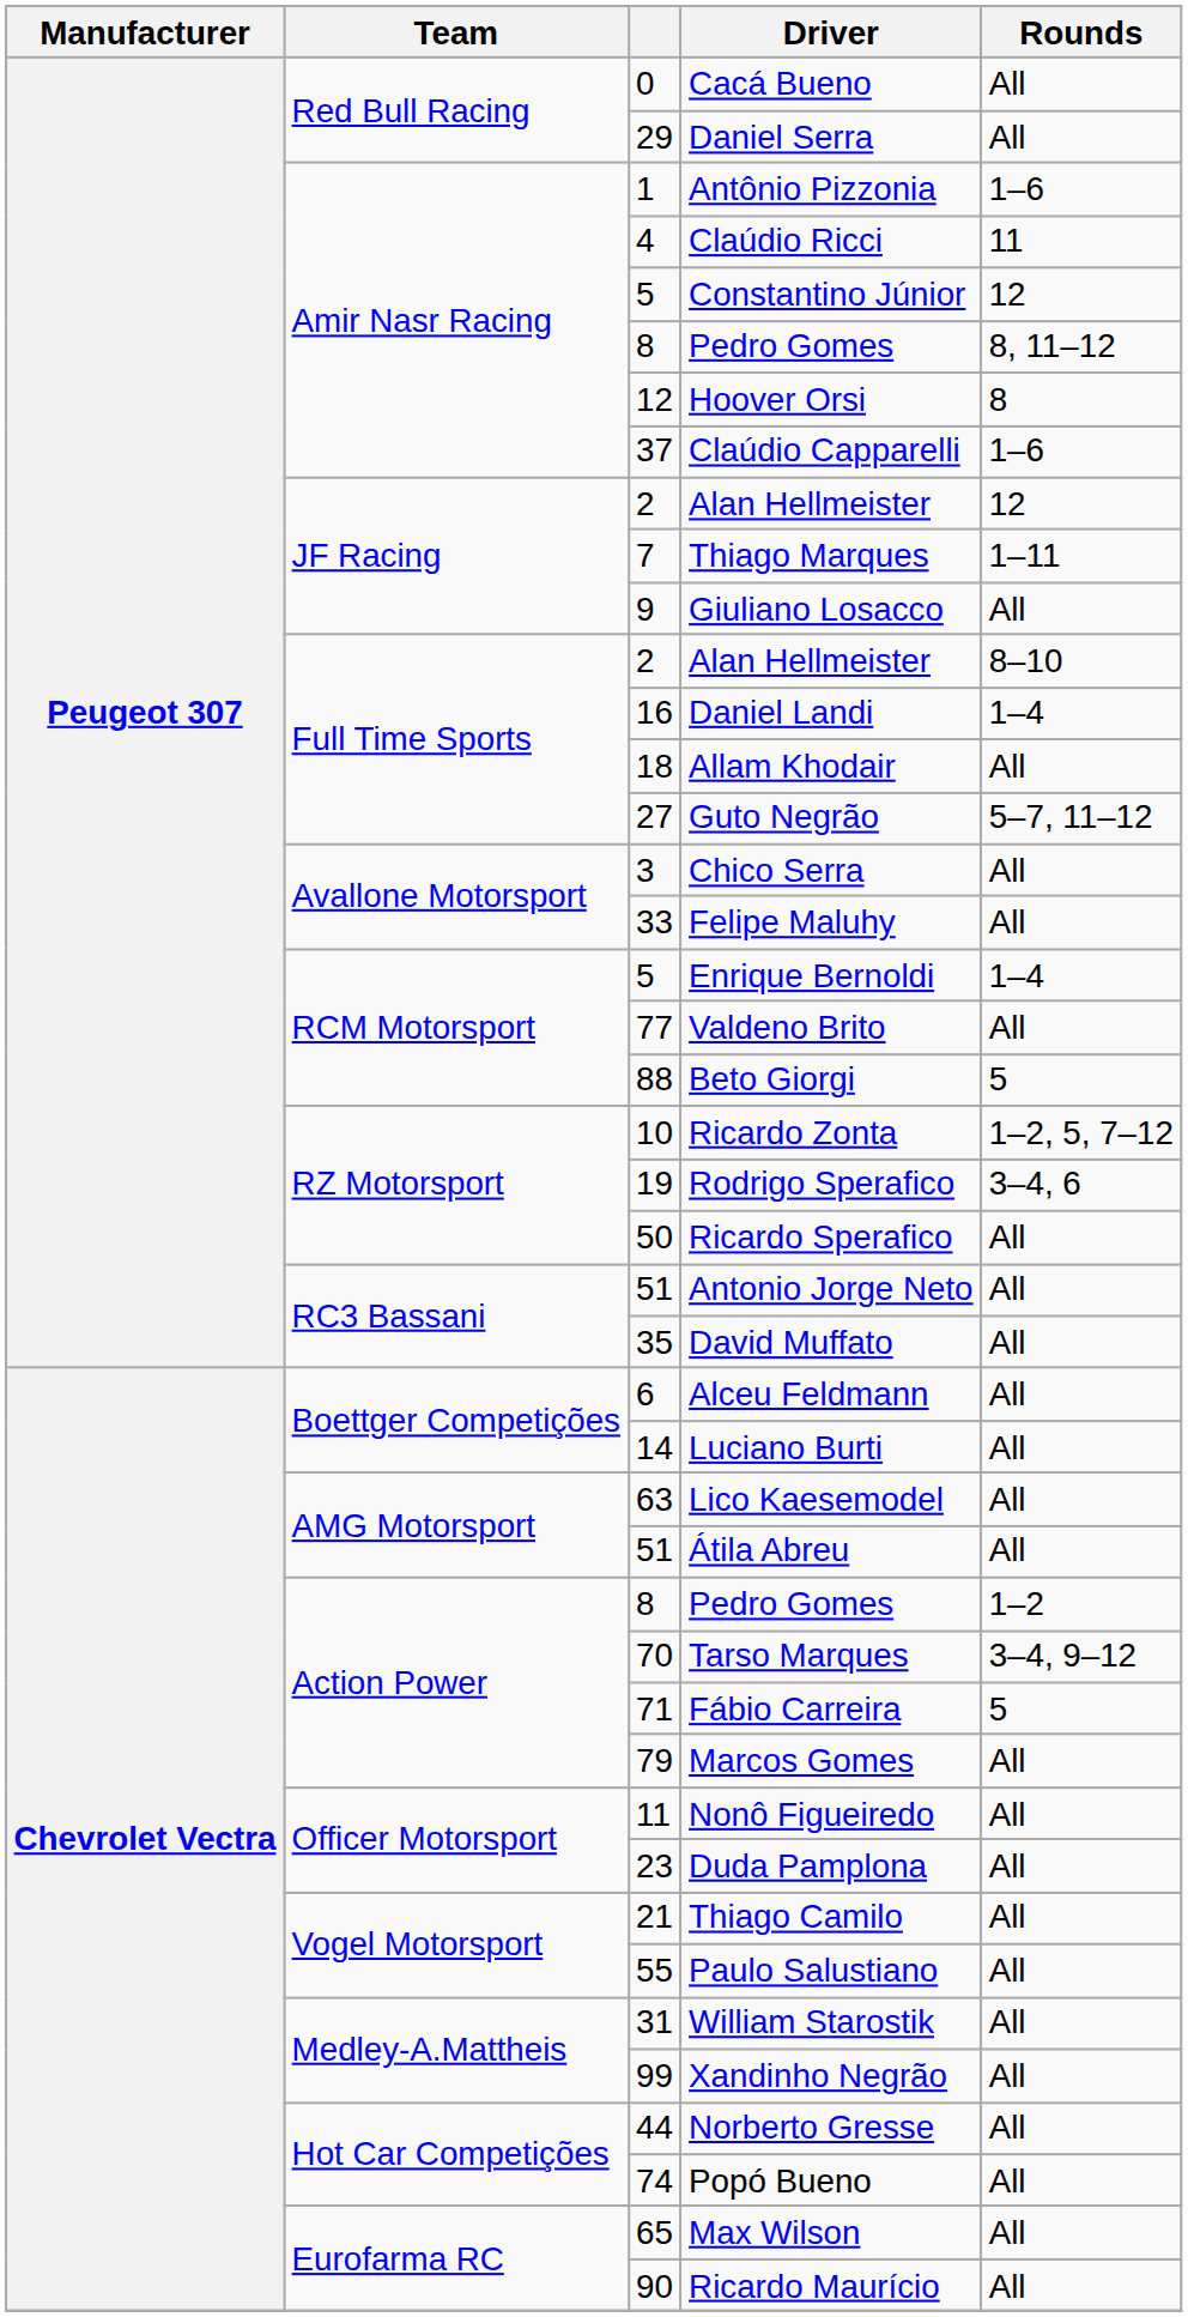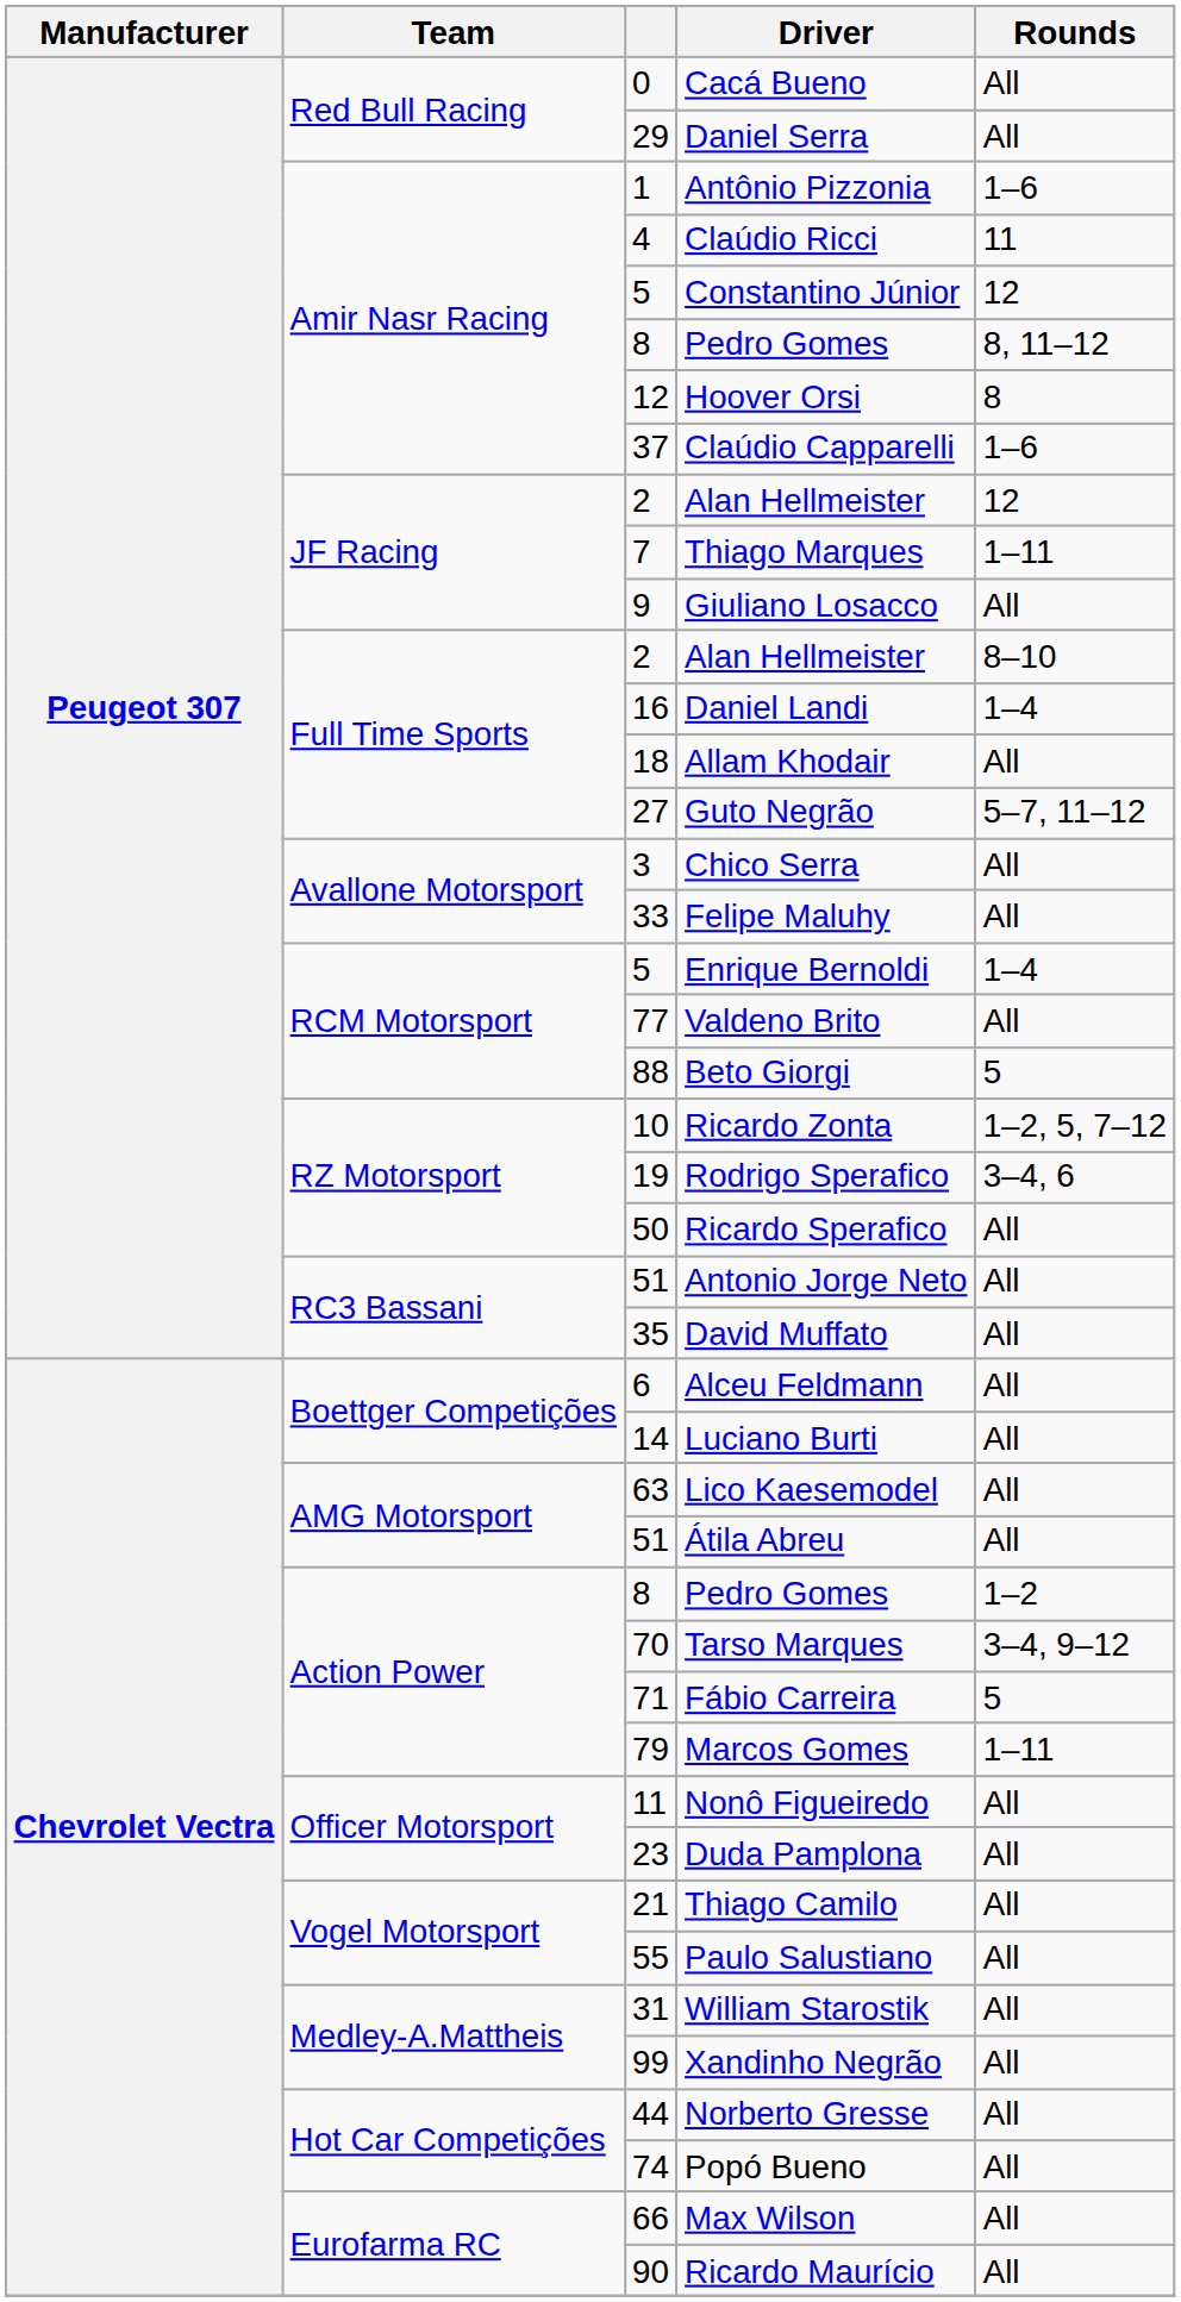 <table class="wikitable" style="font-size: 85%">
 <tr>
 <th>Manufacturer</th>
 <th>Team</th>
 <th></th>
 <th>Driver</th>
 <th>Rounds</th>
 </tr>
 <tr>
 <th rowspan=25><a href='#'>Peugeot 307</a></th>
 <td rowspan=2><a href='#'>Red Bull Racing</a></td>
 <td>0</td>
 <td><a href='#'>Cacá Bueno</a></td>
 <td>All</td>
 </tr>
 <tr>
 <td>29</td>
 <td><a href='#'>Daniel Serra</a></td>
 <td>All</td>
 </tr>
 <tr>
 <td rowspan=6><a href='#'>Amir Nasr Racing</a></td>
 <td>1</td>
 <td><a href='#'>Antônio Pizzonia</a></td>
 <td>1–6</td>
 </tr>
 <tr>
 <td>4</td>
 <td><a href='#'>Claúdio Ricci</a></td>
 <td>11</td>
 </tr>
 <tr>
 <td>5</td>
 <td><a href='#'>Constantino Júnior</a></td>
 <td>12</td>
 </tr>
 <tr>
 <td>8</td>
 <td><a href='#'>Pedro Gomes</a></td>
 <td>8, 11–12</td>
 </tr>
 <tr>
 <td>12</td>
 <td><a href='#'>Hoover Orsi</a></td>
 <td>8</td>
 </tr>
 <tr>
 <td>37</td>
 <td><a href='#'>Claúdio Capparelli</a></td>
 <td>1–6</td>
 </tr>
 <tr>
 <td rowspan=3><a href='#'>JF Racing</a></td>
 <td>2</td>
 <td><a href='#'>Alan Hellmeister</a></td>
 <td>12</td>
 </tr>
 <tr>
 <td>7</td>
 <td><a href='#'>Thiago Marques</a></td>
 <td>1–11</td>
 </tr>
 <tr>
 <td>9</td>
 <td><a href='#'>Giuliano Losacco</a></td>
 <td>All</td>
 </tr>
 <tr>
 <td rowspan=4><a href='#'>Full Time Sports</a></td>
 <td>2</td>
 <td><a href='#'>Alan Hellmeister</a></td>
 <td>8–10</td>
 </tr>
 <tr>
 <td>16</td>
 <td><a href='#'>Daniel Landi</a></td>
 <td>1–4</td>
 </tr>
 <tr>
 <td>18</td>
 <td><a href='#'>Allam Khodair</a></td>
 <td>All</td>
 </tr>
 <tr>
 <td>27</td>
 <td><a href='#'>Guto Negrão</a></td>
 <td>5–7, 11–12</td>
 </tr>
 <tr>
 <td rowspan=2><a href='#'>Avallone Motorsport</a></td>
 <td>3</td>
 <td><a href='#'>Chico Serra</a></td>
 <td>All</td>
 </tr>
 <tr>
 <td>33</td>
 <td><a href='#'>Felipe Maluhy</a></td>
 <td>All</td>
 </tr>
 <tr>
 <td rowspan=3><a href='#'>RCM Motorsport</a></td>
 <td>5</td>
 <td><a href='#'>Enrique Bernoldi</a></td>
 <td>1–4</td>
 </tr>
 <tr>
 <td>77</td>
 <td><a href='#'>Valdeno Brito</a></td>
 <td>All</td>
 </tr>
 <tr>
 <td>88</td>
 <td><a href='#'>Beto Giorgi</a></td>
 <td>5</td>
 </tr>
 <tr>
 <td rowspan=3><a href='#'>RZ Motorsport</a></td>
 <td>10</td>
 <td><a href='#'>Ricardo Zonta</a></td>
 <td>1–2, 5, 7–12</td>
 </tr>
 <tr>
 <td>19</td>
 <td><a href='#'>Rodrigo Sperafico</a></td>
 <td>3–4, 6</td>
 </tr>
 <tr>
 <td>50</td>
 <td><a href='#'>Ricardo Sperafico</a></td>
 <td>All</td>
 </tr>
 <tr>
 <td rowspan=2><a href='#'>RC3 Bassani</a></td>
 <td>51</td>
 <td><a href='#'>Antonio Jorge Neto</a></td>
 <td>All</td>
 </tr>
 <tr>
 <td>35</td>
 <td><a href='#'>David Muffato</a></td>
 <td>All</td>
 </tr>
 <tr>
 <th rowspan=18><a href='#'>Chevrolet Vectra</a></th>
 <td rowspan=2><a href='#'>Boettger Competições</a></td>
 <td>6</td>
 <td><a href='#'>Alceu Feldmann</a></td>
 <td>All</td>
 </tr>
 <tr>
 <td>14</td>
 <td><a href='#'>Luciano Burti</a></td>
 <td>All</td>
 </tr>
 <tr>
 <td rowspan=2><a href='#'>AMG Motorsport</a></td>
 <td>63</td>
 <td><a href='#'>Lico Kaesemodel</a></td>
 <td>All</td>
 </tr>
 <tr>
 <td>51</td>
 <td><a href='#'>Átila Abreu</a></td>
 <td>All</td>
 </tr>
 <tr>
 <td rowspan=4><a href='#'>Action Power</a></td>
 <td>8</td>
 <td><a href='#'>Pedro Gomes</a></td>
 <td>1–2</td>
 </tr>
 <tr>
 <td>70</td>
 <td><a href='#'>Tarso Marques</a></td>
 <td>3–4, 9–12</td>
 </tr>
 <tr>
 <td>71</td>
 <td><a href='#'>Fábio Carreira</a></td>
 <td>5</td>
 </tr>
 <tr>
 <td>79</td>
 <td><a href='#'>Marcos Gomes</a></td>
-<td>All</td>
+<td>1–11</td>
 </tr>
 <tr>
 <td rowspan=2><a href='#'>Officer Motorsport</a></td>
 <td>11</td>
 <td><a href='#'>Nonô Figueiredo</a></td>
 <td>All</td>
 </tr>
 <tr>
 <td>23</td>
 <td><a href='#'>Duda Pamplona</a></td>
 <td>All</td>
 </tr>
 <tr>
 <td rowspan=2><a href='#'>Vogel Motorsport</a></td>
 <td>21</td>
 <td><a href='#'>Thiago Camilo</a></td>
 <td>All</td>
 </tr>
 <tr>
 <td>55</td>
 <td><a href='#'>Paulo Salustiano</a></td>
 <td>All</td>
 </tr>
 <tr>
 <td rowspan=2><a href='#'>Medley-A.Mattheis</a></td>
 <td>31</td>
 <td><a href='#'>William Starostik</a></td>
 <td>All</td>
 </tr>
 <tr>
 <td>99</td>
 <td><a href='#'>Xandinho Negrão</a></td>
 <td>All</td>
 </tr>
 <tr>
 <td rowspan=2><a href='#'>Hot Car Competições</a></td>
 <td>44</td>
 <td><a href='#'>Norberto Gresse</a></td>
 <td>All</td>
 </tr>
 <tr>
 <td>74</td>
 <td>Popó Bueno</td>
 <td>All</td>
 </tr>
 <tr>
 <td rowspan=2><a href='#'>Eurofarma RC</a></td>
-<td>65</td>
+<td>66</td>
 <td><a href='#'>Max Wilson</a></td>
 <td>All</td>
 </tr>
 <tr>
 <td>90</td>
 <td><a href='#'>Ricardo Maurício</a></td>
 <td>All</td>
 </tr>
 <tr>
 </tr>
 </table>
